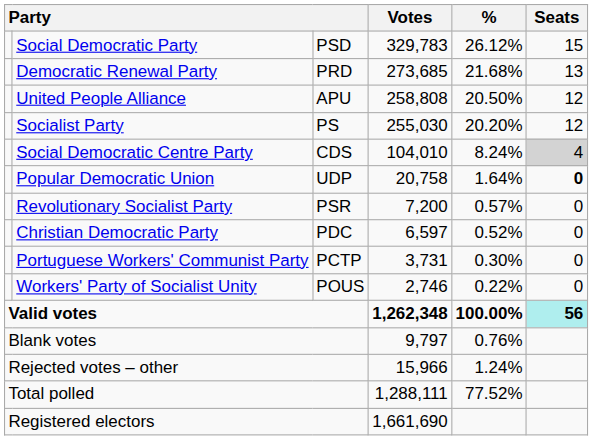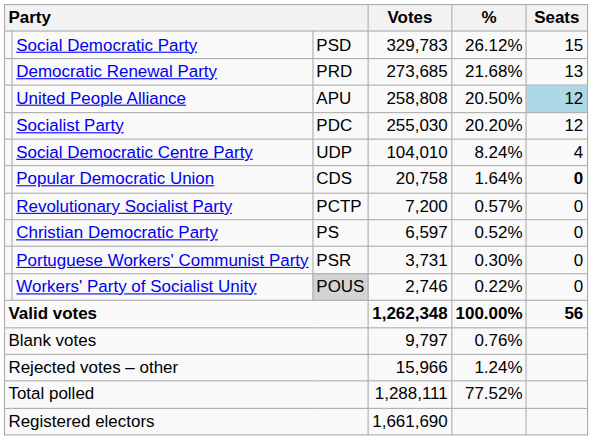 <table class="wikitable" border="1" style="text-align:right;">
 <tr>
 <th style="text-align:left;" colspan=3>Party</th>
 <th align=center width="50">Votes</th>
 <th align=center width="50">%</th>
 <th align=center width="50">Seats</th>
 </tr>
 <tr>
 <td></td>
 <td align=left><a href='#'>Social Democratic Party</a></td>
 <td align=left>PSD</td>
 <td>329,783</td>
 <td>26.12%</td>
 <td>15</td>
 </tr>
 <tr>
 <td></td>
 <td align=left><a href='#'>Democratic Renewal Party</a></td>
 <td align=left>PRD</td>
 <td>273,685</td>
 <td>21.68%</td>
 <td>13</td>
 </tr>
 <tr>
 <td></td>
 <td align=left><a href='#'>United People Alliance</a></td>
 <td align=left>APU</td>
 <td>258,808</td>
 <td>20.50%</td>
-<td>12</td>
+<td style="background: lightblue;">12</td>
 </tr>
 <tr>
 <td></td>
 <td align=left><a href='#'>Socialist Party</a></td>
-<td align=left>PS</td>
+<td align=left>PDC</td>
 <td>255,030</td>
 <td>20.20%</td>
 <td>12</td>
 </tr>
 <tr>
 <td></td>
 <td align=left style="white-space: nowrap;"><a href='#'>Social Democratic Centre Party</a></td>
-<td align=left>CDS</td>
+<td align=left>UDP</td>
 <td>104,010</td>
 <td>8.24%</td>
-<td style="background: lightgrey;">4</td>
+<td>4</td>
 </tr>
 <tr>
 <td></td>
 <td align=left><a href='#'>Popular Democratic Union</a></td>
-<td align=left>UDP</td>
+<td align=left>CDS</td>
 <td>20,758</td>
 <td>1.64%</td>
 <td><strong>0</strong></td>
 </tr>
 <tr>
 <td></td>
 <td align=left><a href='#'>Revolutionary Socialist Party</a></td>
-<td align=left>PSR</td>
+<td align=left>PCTP</td>
 <td>7,200</td>
 <td>0.57%</td>
 <td>0</td>
 </tr>
 <tr>
 <td></td>
 <td align=left style="white-space: nowrap;"><a href='#'>Christian Democratic Party</a></td>
-<td align=left>PDC</td>
+<td align=left>PS</td>
 <td>6,597</td>
 <td>0.52%</td>
 <td>0</td>
 </tr>
 <tr>
 <td></td>
 <td align=left><a href='#'>Portuguese Workers' Communist Party</a></td>
-<td align=left>PCTP</td>
+<td align=left>PSR</td>
 <td>3,731</td>
 <td>0.30%</td>
 <td>0</td>
 </tr>
 <tr>
 <td></td>
 <td align=left><a href='#'>Workers' Party of Socialist Unity</a></td>
-<td align=left>POUS</td>
+<td align=left style="background: lightgrey;">POUS</td>
 <td>2,746</td>
 <td>0.22%</td>
 <td>0</td>
 </tr>
 <tr style="font-weight:bold">
 <td align=left colspan=3>Valid votes</td>
 <td>1,262,348</td>
 <td>100.00%</td>
-<td style="background: paleturquoise;">56</td>
+<td>56</td>
 </tr>
 <tr>
 <td align=left colspan=3>Blank votes</td>
 <td>9,797</td>
 <td>0.76%</td>
 <td></td>
 </tr>
 <tr>
 <td align=left colspan=3>Rejected votes – other</td>
 <td>15,966</td>
 <td>1.24%</td>
 <td></td>
 </tr>
 <tr>
 <td align=left colspan=3>Total polled</td>
 <td>1,288,111</td>
 <td>77.52%</td>
 <td></td>
 </tr>
 <tr>
 <td align=left colspan=3>Registered electors</td>
 <td>1,661,690</td>
 <td></td>
 <td></td>
 </tr>
 </table>
